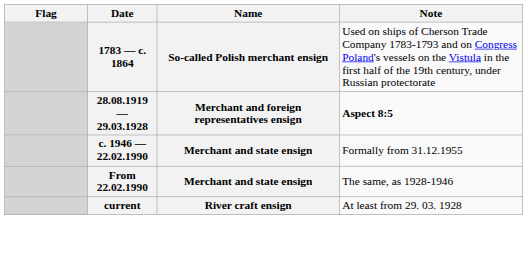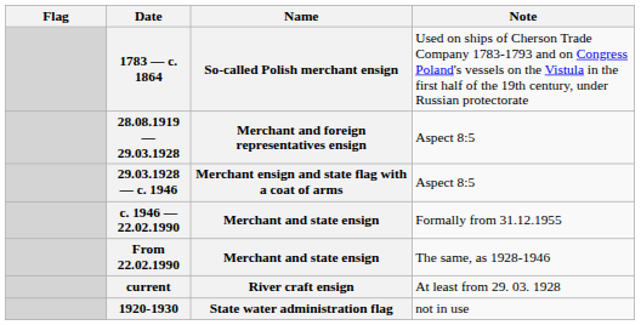 <table class="wikitable" style="background: #f9f9f9">
 <tr style="background:#efefef">
 <th width="110">Flag</th>
 <th width="90">Date</th>
 <th width="250">Name</th>
 <th width="250">Note</th>
 </tr>
 <tr>
 <td style="background: #d4d4d4"></td>
 <th>1783 — c. 1864</th>
 <th>So-called Polish merchant ensign</th>
 <td>Used on ships of Cherson Trade Company 1783-1793 and on <a href='#'>Congress Poland</a>'s vessels on the <a href='#'>Vistula</a> in the first half of the 19th century, under Russian protectorate</td>
 </tr>
 <tr>
 <td style="background: #d4d4d4"></td>
 <th>28.08.1919 — 29.03.1928</th>
 <th>Merchant and foreign representatives ensign</th>
-<td><strong>Aspect 8:5</strong></td>
+<td>Aspect 8:5</td>
+</tr>
+<tr>
+<td style="background: #d4d4d4"></td>
+<th>29.03.1928 — c. 1946</th>
+<th>Merchant ensign and state flag with a coat of arms</th>
+<td>Aspect 8:5</td>
 </tr>
 <tr>
 <td style="background: #d4d4d4"></td>
 <th>c. 1946 — 22.02.1990</th>
 <th>Merchant and state ensign</th>
 <td>Formally from 31.12.1955</td>
 </tr>
 <tr>
 <td style="background: #d4d4d4"></td>
 <th>From 22.02.1990</th>
 <th>Merchant and state ensign</th>
 <td>The same, as 1928-1946</td>
 </tr>
 <tr>
 <td style="background: #d4d4d4"></td>
 <th>current</th>
 <th>River craft ensign</th>
 <td>At least from 29. 03. 1928</td>
 </tr>
+<tr>
+<td style="background: #d4d4d4"></td>
+<th>1920-1930</th>
+<th>State water administration flag</th>
+<td>not in use</td>
+</tr>
 </table>
